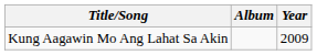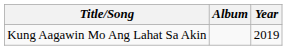 <table class="wikitable" style="text-align:center">
 <tr>
 <th><em>Title/Song</em></th>
 <th><em>Album</em></th>
 <th><em>Year</em></th>
 </tr>
 <tr>
 <td>Kung Aagawin Mo Ang Lahat Sa Akin</td>
 <td></td>
-<td>2009</td>
+<td>2019</td>
 </tr>
 </table>
